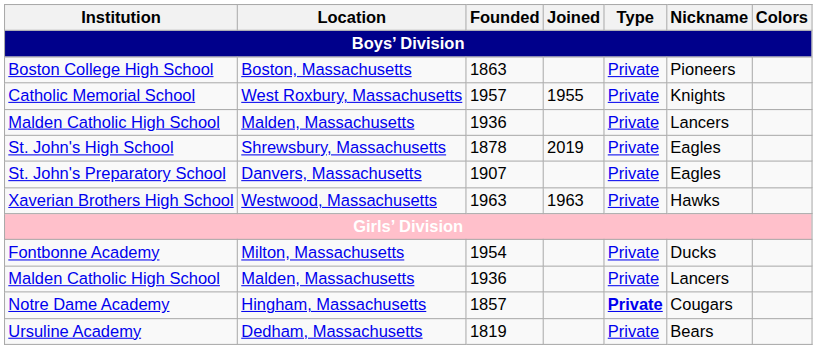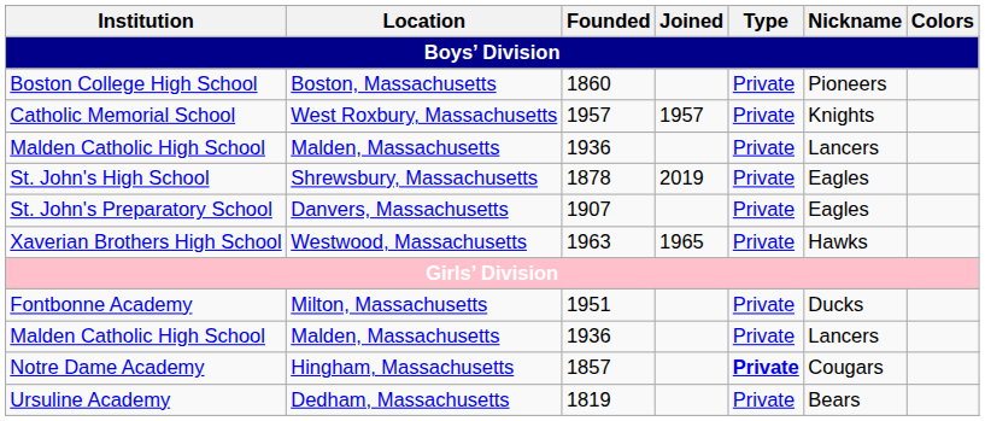 <table class="wikitable sortable">
 <tr>
 <th>Institution</th>
 <th>Location</th>
 <th>Founded</th>
 <th>Joined</th>
 <th>Type</th>
 <th>Nickname</th>
 <th>Colors</th>
 </tr>
 <tr class="sortbottom">
 <th colspan="8" style="background: darkblue; color: white;">Boys’ Division</th>
 </tr>
 <tr>
 <td><a href='#'>Boston College High School</a></td>
 <td><a href='#'>Boston, Massachusetts</a></td>
-<td>1863</td>
+<td>1860</td>
 <td></td>
 <td><a href='#'>Private</a></td>
 <td>Pioneers</td>
 <td> </td>
 </tr>
 <tr>
 <td><a href='#'>Catholic Memorial School</a></td>
 <td><a href='#'>West Roxbury, Massachusetts</a></td>
 <td>1957</td>
-<td>1955</td>
+<td>1957</td>
 <td><a href='#'>Private</a></td>
 <td>Knights</td>
 <td> </td>
 </tr>
 <tr>
 <td><a href='#'>Malden Catholic High School</a></td>
 <td><a href='#'>Malden, Massachusetts</a></td>
 <td>1936</td>
 <td></td>
 <td><a href='#'>Private</a></td>
 <td>Lancers</td>
 <td> </td>
 </tr>
 <tr>
 <td><a href='#'>St. John's High School</a></td>
 <td><a href='#'>Shrewsbury, Massachusetts</a></td>
 <td>1878</td>
 <td>2019</td>
 <td><a href='#'>Private</a></td>
 <td>Eagles</td>
 <td> </td>
 </tr>
 <tr>
 <td><a href='#'>St. John's Preparatory School</a></td>
 <td><a href='#'>Danvers, Massachusetts</a></td>
 <td>1907</td>
 <td></td>
 <td><a href='#'>Private</a></td>
 <td>Eagles</td>
 <td> </td>
 </tr>
 <tr>
 <td><a href='#'>Xaverian Brothers High School</a></td>
 <td><a href='#'>Westwood, Massachusetts</a></td>
 <td>1963</td>
-<td>1963</td>
+<td>1965</td>
 <td><a href='#'>Private</a></td>
 <td>Hawks</td>
 <td> </td>
 </tr>
 <tr class="sortbottom">
 <th colspan="8" style="background: pink; color: white;">Girls’ Division</th>
 </tr>
 <tr>
 <td><a href='#'>Fontbonne Academy</a></td>
 <td><a href='#'>Milton, Massachusetts</a></td>
-<td>1954</td>
+<td>1951</td>
 <td></td>
 <td><a href='#'>Private</a></td>
 <td>Ducks</td>
 <td> </td>
 </tr>
 <tr>
 <td><a href='#'>Malden Catholic High School</a></td>
 <td><a href='#'>Malden, Massachusetts</a></td>
 <td>1936</td>
 <td></td>
 <td><a href='#'>Private</a></td>
 <td>Lancers</td>
 <td> </td>
 </tr>
 <tr>
 <td><a href='#'>Notre Dame Academy</a></td>
 <td><a href='#'>Hingham, Massachusetts</a></td>
 <td>1857</td>
 <td></td>
 <td><strong><a href='#'>Private</a></strong></td>
 <td>Cougars</td>
 <td> </td>
 </tr>
 <tr>
 <td><a href='#'>Ursuline Academy</a></td>
 <td><a href='#'>Dedham, Massachusetts</a></td>
 <td>1819</td>
 <td></td>
 <td><a href='#'>Private</a></td>
 <td>Bears</td>
 <td> </td>
 </tr>
 </table>
